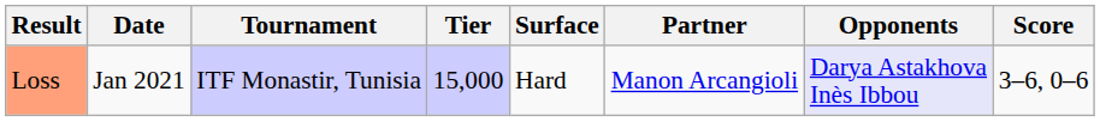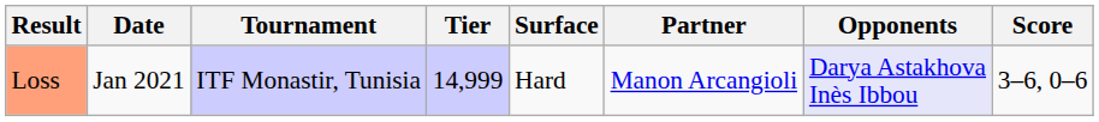 <table class="sortable wikitable">
 <tr>
 <th>Result</th>
 <th>Date</th>
 <th>Tournament</th>
 <th>Tier</th>
 <th>Surface</th>
 <th>Partner</th>
 <th>Opponents</th>
 <th class="unsortable">Score</th>
 </tr>
 <tr>
 <td style="background:#ffa07a;">Loss</td>
 <td>Jan 2021</td>
 <td bgcolor=#ccf>ITF Monastir, Tunisia</td>
-<td bgcolor=#ccf>15,000</td>
+<td bgcolor=#ccf>14,999</td>
 <td>Hard</td>
 <td> <a href='#'>Manon Arcangioli</a></td>
 <td style="background: lavender;"> <a href='#'>Darya Astakhova</a> <br>  <a href='#'>Inès Ibbou</a></td>
 <td>3–6, 0–6</td>
 </tr>
 </table>
